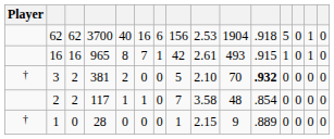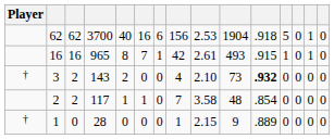 <table class="wikitable sortable" style="text-align:center;">
 <tr>
 <th>Player</th>
 <th></th>
 <th></th>
 <th></th>
 <th></th>
 <th></th>
 <th></th>
 <th></th>
 <th></th>
 <th></th>
 <th></th>
 <th></th>
 <th></th>
 <th></th>
 <th></th>
 </tr>
 <tr>
 <td></td>
 <td>62</td>
 <td>62</td>
 <td>3700</td>
 <td>40</td>
 <td>16</td>
 <td>6</td>
 <td>156</td>
 <td>2.53</td>
 <td>1904</td>
 <td>.918</td>
 <td>5</td>
 <td>0</td>
 <td>1</td>
 <td>0</td>
 </tr>
 <tr>
 <td></td>
 <td>16</td>
 <td>16</td>
 <td>965</td>
 <td>8</td>
 <td>7</td>
 <td>1</td>
 <td>42</td>
 <td>2.61</td>
 <td>493</td>
 <td>.915</td>
 <td>1</td>
 <td>0</td>
 <td>1</td>
 <td>0</td>
 </tr>
 <tr>
 <td><sup>†</sup></td>
 <td>3</td>
 <td>2</td>
-<td>381</td>
+<td>143</td>
 <td>2</td>
 <td>0</td>
 <td>0</td>
-<td>5</td>
+<td>4</td>
 <td>2.10</td>
-<td>70</td>
+<td>73</td>
 <td><strong>.932</strong></td>
 <td>0</td>
 <td>0</td>
 <td>0</td>
 <td>0</td>
 </tr>
 <tr>
 <td></td>
 <td>2</td>
 <td>2</td>
 <td>117</td>
 <td>1</td>
 <td>1</td>
 <td>0</td>
 <td>7</td>
 <td>3.58</td>
 <td>48</td>
 <td>.854</td>
 <td>0</td>
 <td>0</td>
 <td>0</td>
 <td>0</td>
 </tr>
 <tr>
 <td><sup>†</sup></td>
 <td>1</td>
 <td>0</td>
 <td>28</td>
 <td>0</td>
 <td>0</td>
 <td>0</td>
 <td>1</td>
 <td>2.15</td>
 <td>9</td>
 <td>.889</td>
 <td>0</td>
 <td>0</td>
 <td>0</td>
 <td>0</td>
 </tr>
 </table>
